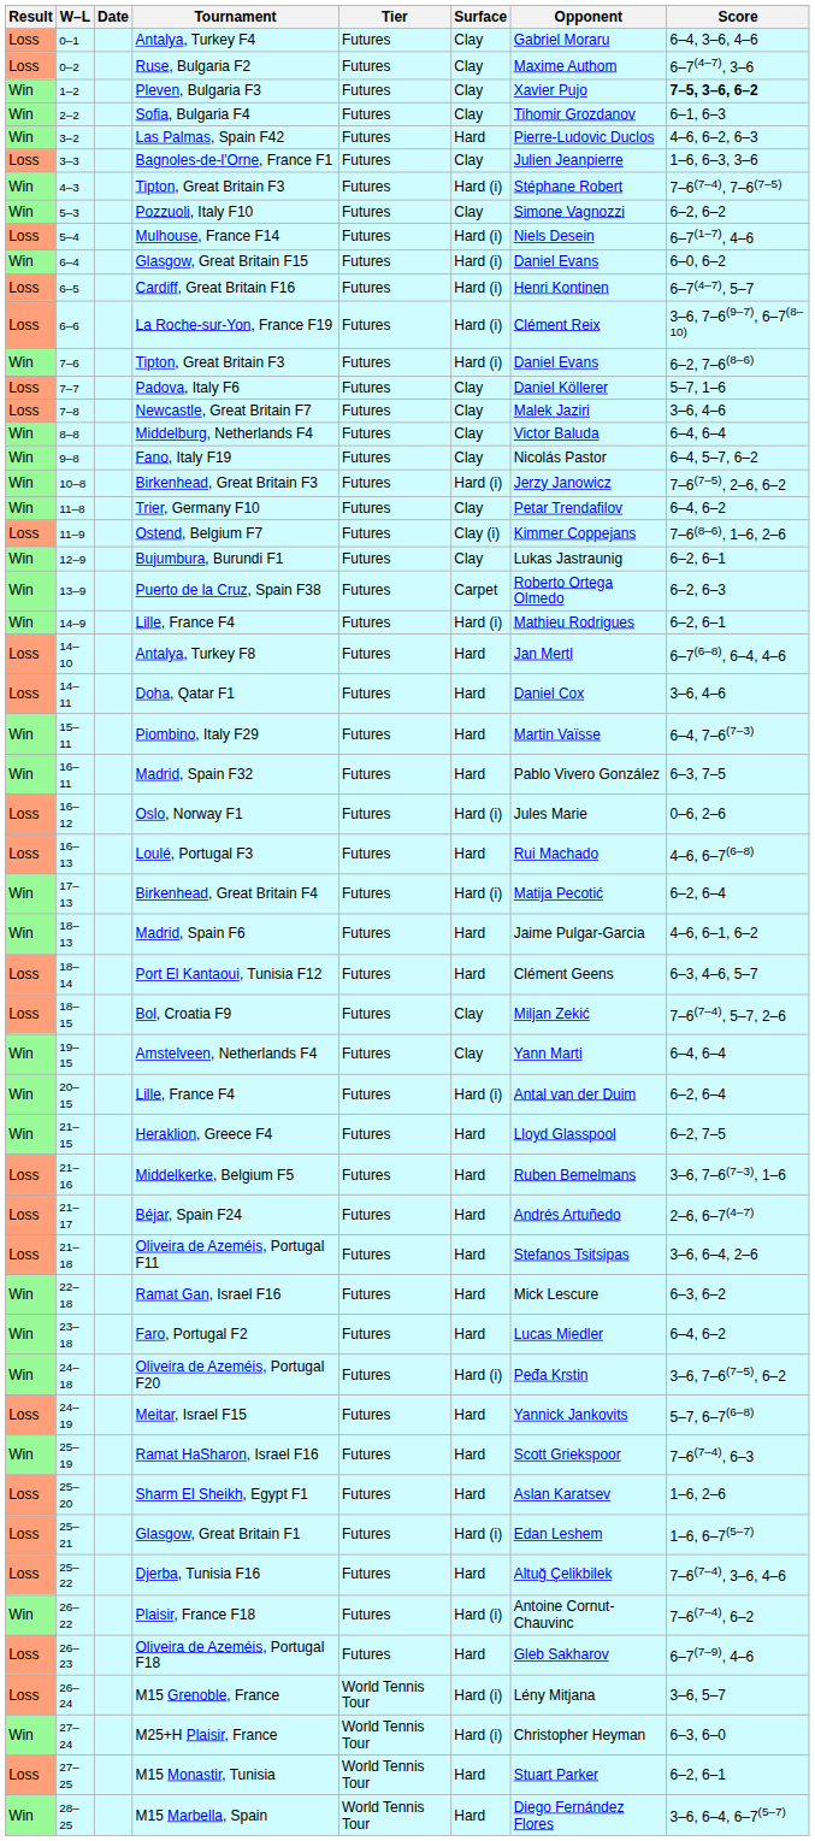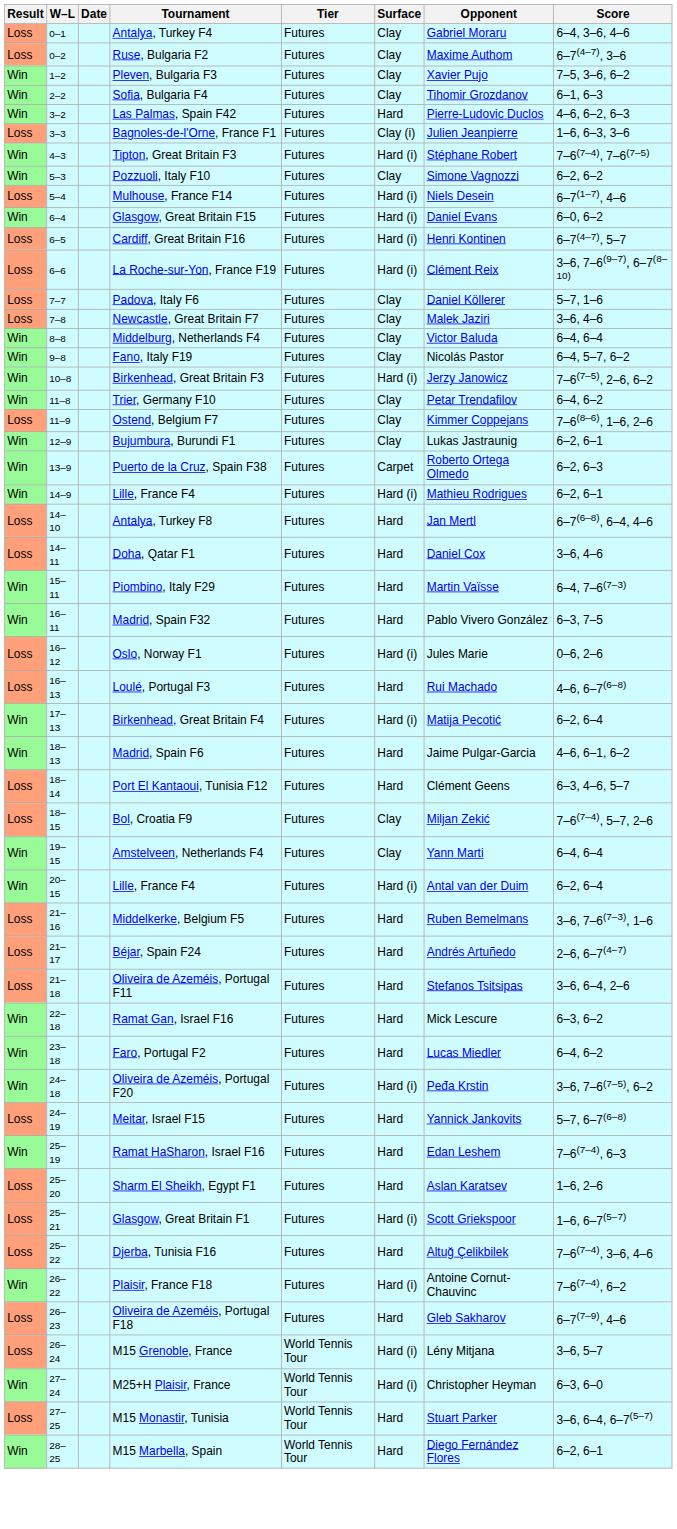 <table class="sortable wikitable" style=font-size:97%>
 <tr>
 <th>Result</th>
 <th class="unsortable">W–L</th>
 <th>Date</th>
 <th>Tournament</th>
 <th>Tier</th>
 <th>Surface</th>
 <th>Opponent</th>
 <th class="unsortable">Score</th>
 </tr>
 <tr bgcolor=#cffcff>
 <td bgcolor=FFA07A>Loss</td>
 <td><small>0–1</small></td>
 <td></td>
 <td><a href='#'>Antalya</a>, Turkey F4</td>
 <td>Futures</td>
 <td>Clay</td>
 <td> <a href='#'>Gabriel Moraru</a></td>
 <td>6–4, 3–6, 4–6</td>
 </tr>
 <tr bgcolor=#cffcff>
 <td bgcolor=FFA07A>Loss</td>
 <td><small>0–2</small></td>
 <td></td>
 <td><a href='#'>Ruse</a>, Bulgaria F2</td>
 <td>Futures</td>
 <td>Clay</td>
 <td> <a href='#'>Maxime Authom</a></td>
 <td>6–7<sup>(4–7)</sup>, 3–6</td>
 </tr>
 <tr bgcolor=#cffcff>
 <td bgcolor=98FB98>Win</td>
 <td><small>1–2</small></td>
 <td></td>
 <td><a href='#'>Pleven</a>, Bulgaria F3</td>
 <td>Futures</td>
 <td>Clay</td>
 <td> <a href='#'>Xavier Pujo</a></td>
-<td><strong>7–5, 3–6, 6–2</strong></td>
+<td>7–5, 3–6, 6–2</td>
 </tr>
 <tr bgcolor=#cffcff>
 <td bgcolor=98FB98>Win</td>
 <td><small>2–2</small></td>
 <td></td>
 <td><a href='#'>Sofia</a>, Bulgaria F4</td>
 <td>Futures</td>
 <td>Clay</td>
 <td> <a href='#'>Tihomir Grozdanov</a></td>
 <td>6–1, 6–3</td>
 </tr>
 <tr bgcolor=#cffcff>
 <td bgcolor=98FB98>Win</td>
 <td><small>3–2</small></td>
 <td></td>
 <td><a href='#'>Las Palmas</a>, Spain F42</td>
 <td>Futures</td>
 <td>Hard</td>
 <td> <a href='#'>Pierre-Ludovic Duclos</a></td>
 <td>4–6, 6–2, 6–3</td>
 </tr>
 <tr bgcolor=#cffcff>
 <td bgcolor=FFA07A>Loss</td>
 <td><small>3–3</small></td>
 <td></td>
 <td><a href='#'>Bagnoles-de-l'Orne</a>, France F1</td>
 <td>Futures</td>
-<td>Clay</td>
+<td>Clay (i)</td>
 <td> <a href='#'>Julien Jeanpierre</a></td>
 <td>1–6, 6–3, 3–6</td>
 </tr>
 <tr bgcolor=#cffcff>
 <td bgcolor=98FB98>Win</td>
 <td><small>4–3</small></td>
 <td></td>
 <td><a href='#'>Tipton</a>, Great Britain F3</td>
 <td>Futures</td>
 <td>Hard (i)</td>
 <td> <a href='#'>Stéphane Robert</a></td>
 <td>7–6<sup>(7–4)</sup>, 7–6<sup>(7–5)</sup></td>
 </tr>
 <tr bgcolor=#cffcff>
 <td bgcolor=98FB98>Win</td>
 <td><small>5–3</small></td>
 <td></td>
 <td><a href='#'>Pozzuoli</a>, Italy F10</td>
 <td>Futures</td>
 <td>Clay</td>
 <td> <a href='#'>Simone Vagnozzi</a></td>
 <td>6–2, 6–2</td>
 </tr>
 <tr bgcolor=#cffcff>
 <td bgcolor=FFA07A>Loss</td>
 <td><small>5–4</small></td>
 <td></td>
 <td><a href='#'>Mulhouse</a>, France F14</td>
 <td>Futures</td>
 <td>Hard (i)</td>
 <td> <a href='#'>Niels Desein</a></td>
 <td>6–7<sup>(1–7)</sup>, 4–6</td>
 </tr>
 <tr bgcolor=#cffcff>
 <td bgcolor=98FB98>Win</td>
 <td><small>6–4</small></td>
 <td></td>
 <td><a href='#'>Glasgow</a>, Great Britain F15</td>
 <td>Futures</td>
 <td>Hard (i)</td>
 <td> <a href='#'>Daniel Evans</a></td>
 <td>6–0, 6–2</td>
 </tr>
 <tr bgcolor=#cffcff>
 <td bgcolor=FFA07A>Loss</td>
 <td><small>6–5</small></td>
 <td></td>
 <td><a href='#'>Cardiff</a>, Great Britain F16</td>
 <td>Futures</td>
 <td>Hard (i)</td>
 <td> <a href='#'>Henri Kontinen</a></td>
 <td>6–7<sup>(4–7)</sup>, 5–7</td>
 </tr>
 <tr bgcolor=#cffcff>
 <td bgcolor=FFA07A>Loss</td>
 <td><small>6–6</small></td>
 <td></td>
 <td><a href='#'>La Roche-sur-Yon</a>, France F19</td>
 <td>Futures</td>
 <td>Hard (i)</td>
 <td> <a href='#'>Clément Reix</a></td>
 <td>3–6, 7–6<sup>(9–7)</sup>, 6–7<sup>(8–10)</sup></td>
-</tr>
-<tr bgcolor=#cffcff>
-<td bgcolor=98FB98>Win</td>
-<td><small>7–6</small></td>
-<td></td>
-<td><a href='#'>Tipton</a>, Great Britain F3</td>
-<td>Futures</td>
-<td>Hard (i)</td>
-<td> <a href='#'>Daniel Evans</a></td>
-<td>6–2, 7–6<sup>(8–6)</sup></td>
 </tr>
 <tr bgcolor=#cffcff>
 <td bgcolor=FFA07A>Loss</td>
 <td><small>7–7</small></td>
 <td></td>
 <td><a href='#'>Padova</a>, Italy F6</td>
 <td>Futures</td>
 <td>Clay</td>
 <td> <a href='#'>Daniel Köllerer</a></td>
 <td>5–7, 1–6</td>
 </tr>
 <tr bgcolor=#cffcff>
 <td bgcolor=FFA07A>Loss</td>
 <td><small>7–8</small></td>
 <td></td>
 <td><a href='#'>Newcastle</a>, Great Britain F7</td>
 <td>Futures</td>
 <td>Clay</td>
 <td> <a href='#'>Malek Jaziri</a></td>
 <td>3–6, 4–6</td>
 </tr>
 <tr bgcolor=#cffcff>
 <td bgcolor=98FB98>Win</td>
 <td><small>8–8</small></td>
 <td></td>
 <td><a href='#'>Middelburg</a>, Netherlands F4</td>
 <td>Futures</td>
 <td>Clay</td>
 <td> <a href='#'>Victor Baluda</a></td>
 <td>6–4, 6–4</td>
 </tr>
 <tr bgcolor=#cffcff>
 <td bgcolor=98FB98>Win</td>
 <td><small>9–8</small></td>
 <td></td>
 <td><a href='#'>Fano</a>, Italy F19</td>
 <td>Futures</td>
 <td>Clay</td>
 <td> Nicolás Pastor</td>
 <td>6–4, 5–7, 6–2</td>
 </tr>
 <tr bgcolor=#cffcff>
 <td bgcolor=98FB98>Win</td>
 <td><small>10–8</small></td>
 <td></td>
 <td><a href='#'>Birkenhead</a>, Great Britain F3</td>
 <td>Futures</td>
 <td>Hard (i)</td>
 <td> <a href='#'>Jerzy Janowicz</a></td>
 <td>7–6<sup>(7–5)</sup>, 2–6, 6–2</td>
 </tr>
 <tr bgcolor=#cffcff>
 <td bgcolor=98FB98>Win</td>
 <td><small>11–8</small></td>
 <td></td>
 <td><a href='#'>Trier</a>, Germany F10</td>
 <td>Futures</td>
 <td>Clay</td>
 <td> <a href='#'>Petar Trendafilov</a></td>
 <td>6–4, 6–2</td>
 </tr>
 <tr bgcolor=#cffcff>
 <td bgcolor=FFA07A>Loss</td>
 <td><small>11–9</small></td>
 <td></td>
 <td><a href='#'>Ostend</a>, Belgium F7</td>
 <td>Futures</td>
-<td>Clay (i)</td>
+<td>Clay</td>
 <td> <a href='#'>Kimmer Coppejans</a></td>
 <td>7–6<sup>(8–6)</sup>, 1–6, 2–6</td>
 </tr>
 <tr bgcolor=#cffcff>
 <td bgcolor=98FB98>Win</td>
 <td><small>12–9</small></td>
 <td></td>
 <td><a href='#'>Bujumbura</a>, Burundi F1</td>
 <td>Futures</td>
 <td>Clay</td>
 <td> Lukas Jastraunig</td>
 <td>6–2, 6–1</td>
 </tr>
 <tr bgcolor=#cffcff>
 <td bgcolor=98FB98>Win</td>
 <td><small>13–9</small></td>
 <td></td>
 <td><a href='#'>Puerto de la Cruz</a>, Spain F38</td>
 <td>Futures</td>
 <td>Carpet</td>
 <td> <a href='#'>Roberto Ortega Olmedo</a></td>
 <td>6–2, 6–3</td>
 </tr>
 <tr bgcolor=#cffcff>
 <td bgcolor=98FB98>Win</td>
 <td><small>14–9</small></td>
 <td></td>
 <td><a href='#'>Lille</a>, France F4</td>
 <td>Futures</td>
 <td>Hard (i)</td>
 <td> <a href='#'>Mathieu Rodrigues</a></td>
 <td>6–2, 6–1</td>
 </tr>
 <tr bgcolor=#cffcff>
 <td bgcolor=FFA07A>Loss</td>
 <td><small>14–10</small></td>
 <td></td>
 <td><a href='#'>Antalya</a>, Turkey F8</td>
 <td>Futures</td>
 <td>Hard</td>
 <td> <a href='#'>Jan Mertl</a></td>
 <td>6–7<sup>(6–8)</sup>, 6–4, 4–6</td>
 </tr>
 <tr bgcolor=#cffcff>
 <td bgcolor=FFA07A>Loss</td>
 <td><small>14–11</small></td>
 <td></td>
 <td><a href='#'>Doha</a>, Qatar F1</td>
 <td>Futures</td>
 <td>Hard</td>
 <td> <a href='#'>Daniel Cox</a></td>
 <td>3–6, 4–6</td>
 </tr>
 <tr bgcolor=#cffcff>
 <td bgcolor=98FB98>Win</td>
 <td><small>15–11</small></td>
 <td></td>
 <td><a href='#'>Piombino</a>, Italy F29</td>
 <td>Futures</td>
 <td>Hard</td>
 <td> <a href='#'>Martin Vaïsse</a></td>
 <td>6–4, 7–6<sup>(7–3)</sup></td>
 </tr>
 <tr bgcolor=#cffcff>
 <td bgcolor=98FB98>Win</td>
 <td><small>16–11</small></td>
 <td></td>
 <td><a href='#'>Madrid</a>, Spain F32</td>
 <td>Futures</td>
 <td>Hard</td>
 <td> Pablo Vivero González</td>
 <td>6–3, 7–5</td>
 </tr>
 <tr bgcolor=#cffcff>
 <td bgcolor=FFA07A>Loss</td>
 <td><small>16–12</small></td>
 <td></td>
 <td><a href='#'>Oslo</a>, Norway F1</td>
 <td>Futures</td>
 <td>Hard (i)</td>
 <td> Jules Marie</td>
 <td>0–6, 2–6</td>
 </tr>
 <tr bgcolor=#cffcff>
 <td bgcolor=FFA07A>Loss</td>
 <td><small>16–13</small></td>
 <td></td>
 <td><a href='#'>Loulé</a>, Portugal F3</td>
 <td>Futures</td>
 <td>Hard</td>
 <td> <a href='#'>Rui Machado</a></td>
 <td>4–6, 6–7<sup>(6–8)</sup></td>
 </tr>
 <tr bgcolor=#cffcff>
 <td bgcolor=98FB98>Win</td>
 <td><small>17–13</small></td>
 <td></td>
 <td><a href='#'>Birkenhead</a>, Great Britain F4</td>
 <td>Futures</td>
 <td>Hard (i)</td>
 <td> <a href='#'>Matija Pecotić</a></td>
 <td>6–2, 6–4</td>
 </tr>
 <tr bgcolor=#cffcff>
 <td bgcolor=98FB98>Win</td>
 <td><small>18–13</small></td>
 <td></td>
 <td><a href='#'>Madrid</a>, Spain F6</td>
 <td>Futures</td>
 <td>Hard</td>
 <td> Jaime Pulgar-Garcia</td>
 <td>4–6, 6–1, 6–2</td>
 </tr>
 <tr bgcolor=#cffcff>
 <td bgcolor=FFA07A>Loss</td>
 <td><small>18–14</small></td>
 <td></td>
 <td><a href='#'>Port El Kantaoui</a>, Tunisia F12</td>
 <td>Futures</td>
 <td>Hard</td>
 <td> Clément Geens</td>
 <td>6–3, 4–6, 5–7</td>
 </tr>
 <tr bgcolor=#cffcff>
 <td bgcolor=FFA07A>Loss</td>
 <td><small>18–15</small></td>
 <td></td>
 <td><a href='#'>Bol</a>, Croatia F9</td>
 <td>Futures</td>
 <td>Clay</td>
 <td> <a href='#'>Miljan Zekić</a></td>
 <td>7–6<sup>(7–4)</sup>, 5–7, 2–6</td>
 </tr>
 <tr bgcolor=#cffcff>
 <td bgcolor=98FB98>Win</td>
 <td><small>19–15</small></td>
 <td></td>
 <td><a href='#'>Amstelveen</a>, Netherlands F4</td>
 <td>Futures</td>
 <td>Clay</td>
 <td> <a href='#'>Yann Marti</a></td>
 <td>6–4, 6–4</td>
 </tr>
 <tr bgcolor=#cffcff>
 <td bgcolor=98FB98>Win</td>
 <td><small>20–15</small></td>
 <td></td>
 <td><a href='#'>Lille</a>, France F4</td>
 <td>Futures</td>
 <td>Hard (i)</td>
 <td> <a href='#'>Antal van der Duim</a></td>
 <td>6–2, 6–4</td>
 </tr>
 <tr bgcolor=#cffcff>
-<td bgcolor=98FB98>Win</td>
-<td><small>21–15</small></td>
-<td></td>
-<td><a href='#'>Heraklion</a>, Greece F4</td>
-<td>Futures</td>
-<td>Hard</td>
-<td> <a href='#'>Lloyd Glasspool</a></td>
-<td>6–2, 7–5</td>
-</tr>
-<tr bgcolor=#cffcff>
 <td bgcolor=FFA07A>Loss</td>
 <td><small>21–16</small></td>
 <td></td>
 <td><a href='#'>Middelkerke</a>, Belgium F5</td>
 <td>Futures</td>
 <td>Hard</td>
 <td> <a href='#'>Ruben Bemelmans</a></td>
 <td>3–6, 7–6<sup>(7–3)</sup>, 1–6</td>
 </tr>
 <tr bgcolor=#cffcff>
 <td bgcolor=FFA07A>Loss</td>
 <td><small>21–17</small></td>
 <td></td>
 <td><a href='#'>Béjar</a>, Spain F24</td>
 <td>Futures</td>
 <td>Hard</td>
 <td> <a href='#'>Andrés Artuñedo</a></td>
 <td>2–6, 6–7<sup>(4–7)</sup></td>
 </tr>
 <tr bgcolor=#cffcff>
 <td bgcolor=FFA07A>Loss</td>
 <td><small>21–18</small></td>
 <td></td>
 <td><a href='#'>Oliveira de Azeméis</a>, Portugal F11</td>
 <td>Futures</td>
 <td>Hard</td>
 <td> <a href='#'>Stefanos Tsitsipas</a></td>
 <td>3–6, 6–4, 2–6</td>
 </tr>
 <tr bgcolor=#cffcff>
 <td bgcolor=98FB98>Win</td>
 <td><small>22–18</small></td>
 <td></td>
 <td><a href='#'>Ramat Gan</a>, Israel F16</td>
 <td>Futures</td>
 <td>Hard</td>
 <td> Mick Lescure</td>
 <td>6–3, 6–2</td>
 </tr>
 <tr bgcolor=#cffcff>
 <td bgcolor=98FB98>Win</td>
 <td><small>23–18</small></td>
 <td></td>
 <td><a href='#'>Faro</a>, Portugal F2</td>
 <td>Futures</td>
 <td>Hard</td>
 <td> <a href='#'>Lucas Miedler</a></td>
 <td>6–4, 6–2</td>
 </tr>
 <tr bgcolor=#cffcff>
 <td bgcolor=98FB98>Win</td>
 <td><small>24–18</small></td>
 <td></td>
 <td><a href='#'>Oliveira de Azeméis</a>, Portugal F20</td>
 <td>Futures</td>
 <td>Hard (i)</td>
 <td> <a href='#'>Peđa Krstin</a></td>
 <td>3–6, 7–6<sup>(7–5)</sup>, 6–2</td>
 </tr>
 <tr bgcolor=#cffcff>
 <td bgcolor=FFA07A>Loss</td>
 <td><small>24–19</small></td>
 <td></td>
 <td><a href='#'>Meitar</a>, Israel F15</td>
 <td>Futures</td>
 <td>Hard</td>
 <td> <a href='#'>Yannick Jankovits</a></td>
 <td>5–7, 6–7<sup>(6–8)</sup></td>
 </tr>
 <tr bgcolor=#cffcff>
 <td bgcolor=98FB98>Win</td>
 <td><small>25–19</small></td>
 <td></td>
 <td><a href='#'>Ramat HaSharon</a>, Israel F16</td>
 <td>Futures</td>
 <td>Hard</td>
-<td> <a href='#'>Scott Griekspoor</a></td>
+<td> <a href='#'>Edan Leshem</a></td>
 <td>7–6<sup>(7–4)</sup>, 6–3</td>
 </tr>
 <tr bgcolor=#cffcff>
 <td bgcolor=FFA07A>Loss</td>
 <td><small>25–20</small></td>
 <td></td>
 <td><a href='#'>Sharm El Sheikh</a>, Egypt F1</td>
 <td>Futures</td>
 <td>Hard</td>
 <td> <a href='#'>Aslan Karatsev</a></td>
 <td>1–6, 2–6</td>
 </tr>
 <tr bgcolor=#cffcff>
 <td bgcolor=FFA07A>Loss</td>
 <td><small>25–21</small></td>
 <td></td>
 <td><a href='#'>Glasgow</a>, Great Britain F1</td>
 <td>Futures</td>
 <td>Hard (i)</td>
-<td> <a href='#'>Edan Leshem</a></td>
+<td> <a href='#'>Scott Griekspoor</a></td>
 <td>1–6, 6–7<sup>(5–7)</sup></td>
 </tr>
 <tr bgcolor=#cffcff>
 <td bgcolor=FFA07A>Loss</td>
 <td><small>25–22</small></td>
 <td></td>
 <td><a href='#'>Djerba</a>, Tunisia F16</td>
 <td>Futures</td>
 <td>Hard</td>
 <td> <a href='#'>Altuğ Çelikbilek</a></td>
 <td>7–6<sup>(7–4)</sup>, 3–6, 4–6</td>
 </tr>
 <tr bgcolor=#cffcff>
 <td bgcolor=98FB98>Win</td>
 <td><small>26–22</small></td>
 <td></td>
 <td><a href='#'>Plaisir</a>, France F18</td>
 <td>Futures</td>
 <td>Hard (i)</td>
 <td> Antoine Cornut-Chauvinc</td>
 <td>7–6<sup>(7–4)</sup>, 6–2</td>
 </tr>
 <tr bgcolor=#cffcff>
 <td bgcolor=FFA07A>Loss</td>
 <td><small>26–23</small></td>
 <td></td>
 <td><a href='#'>Oliveira de Azeméis</a>, Portugal F18</td>
 <td>Futures</td>
 <td>Hard</td>
 <td> <a href='#'>Gleb Sakharov</a></td>
 <td>6–7<sup>(7–9)</sup>, 4–6</td>
 </tr>
 <tr bgcolor=#cffcff>
 <td bgcolor=FFA07A>Loss</td>
 <td><small>26–24</small></td>
 <td></td>
 <td>M15 <a href='#'>Grenoble</a>, France</td>
 <td>World Tennis Tour</td>
 <td>Hard (i)</td>
 <td> Lény Mitjana</td>
 <td>3–6, 5–7</td>
 </tr>
 <tr bgcolor=#cffcff>
 <td bgcolor=98FB98>Win</td>
 <td><small>27–24</small></td>
 <td></td>
 <td>M25+H <a href='#'>Plaisir</a>, France</td>
 <td>World Tennis Tour</td>
 <td>Hard (i)</td>
 <td> Christopher Heyman</td>
 <td>6–3, 6–0</td>
 </tr>
 <tr bgcolor=#cffcff>
 <td bgcolor=FFA07A>Loss</td>
 <td><small>27–25</small></td>
 <td></td>
 <td>M15 <a href='#'>Monastir</a>, Tunisia</td>
 <td>World Tennis Tour</td>
 <td>Hard</td>
 <td> <a href='#'>Stuart Parker</a></td>
-<td>6–2, 6–1</td>
+<td>3–6, 6–4, 6–7<sup>(5–7)</sup></td>
 </tr>
 <tr bgcolor=#cffcff>
 <td bgcolor=98FB98>Win</td>
 <td><small>28–25</small></td>
 <td></td>
 <td>M15 <a href='#'>Marbella</a>, Spain</td>
 <td>World Tennis Tour</td>
 <td>Hard</td>
 <td> <a href='#'>Diego Fernández Flores</a></td>
-<td>3–6, 6–4, 6–7<sup>(5–7)</sup></td>
+<td>6–2, 6–1</td>
 </tr>
 </table>
